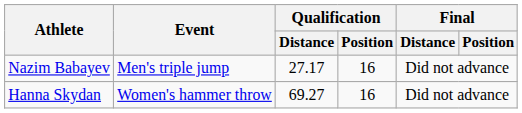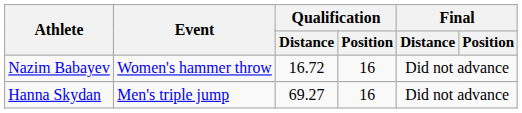 <table class=wikitable style="font-size:90%">
 <tr>
 <th rowspan="2">Athlete</th>
 <th rowspan="2">Event</th>
 <th colspan="2">Qualification</th>
 <th colspan="2">Final</th>
 </tr>
 <tr style="font-size:95%">
 <th>Distance</th>
 <th>Position</th>
 <th>Distance</th>
 <th>Position</th>
 </tr>
 <tr align=center>
 <td align=left><a href='#'>Nazim Babayev</a></td>
-<td align=left><a href='#'>Men's triple jump</a></td>
-<td>27.17</td>
+<td align=left><a href='#'>Women's hammer throw</a></td>
+<td>16.72</td>
 <td>16</td>
 <td colspan=2>Did not advance</td>
 </tr>
 <tr align=center>
 <td align=left><a href='#'>Hanna Skydan</a></td>
-<td align=left><a href='#'>Women's hammer throw</a></td>
+<td align=left><a href='#'>Men's triple jump</a></td>
 <td>69.27</td>
 <td>16</td>
 <td colspan=2>Did not advance</td>
 </tr>
 </table>
